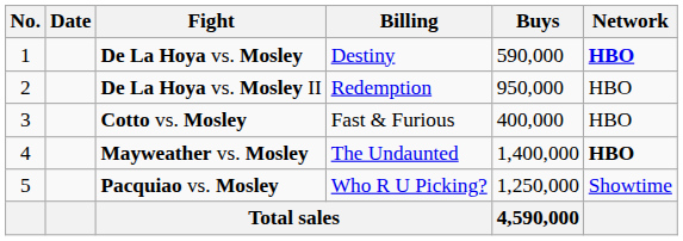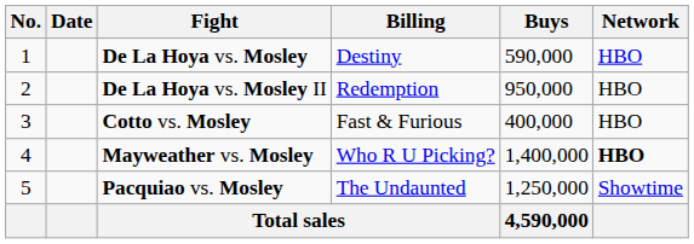 <table class="wikitable">
 <tr>
 <th>No.</th>
 <th>Date</th>
 <th>Fight</th>
 <th>Billing</th>
 <th>Buys</th>
 <th>Network</th>
 </tr>
 <tr>
 <td align=center>1</td>
 <td align=center></td>
 <td><strong>De La Hoya</strong> vs. <strong>Mosley</strong></td>
 <td><a href='#'>Destiny</a></td>
 <td>590,000</td>
-<td><strong><a href='#'>HBO</a></strong></td>
+<td><a href='#'>HBO</a></td>
 </tr>
 <tr>
 <td align=center>2</td>
 <td align=center></td>
 <td><strong>De La Hoya</strong> vs. <strong>Mosley</strong> II</td>
 <td><a href='#'>Redemption</a></td>
 <td>950,000</td>
 <td>HBO</td>
 </tr>
 <tr>
 <td align=center>3</td>
 <td align=center></td>
 <td><strong>Cotto</strong> vs. <strong>Mosley</strong></td>
 <td>Fast & Furious</td>
 <td>400,000</td>
 <td>HBO</td>
 </tr>
 <tr>
 <td align=center>4</td>
 <td align=center></td>
 <td><strong>Mayweather</strong> vs. <strong>Mosley</strong></td>
-<td><a href='#'>The Undaunted</a></td>
+<td><a href='#'>Who R U Picking?</a></td>
 <td>1,400,000</td>
 <td><strong>HBO</strong></td>
 </tr>
 <tr>
 <td align=center>5</td>
 <td align=center></td>
 <td><strong>Pacquiao</strong> vs. <strong>Mosley</strong></td>
-<td><a href='#'>Who R U Picking?</a></td>
+<td><a href='#'>The Undaunted</a></td>
 <td>1,250,000</td>
 <td><a href='#'>Showtime</a></td>
 </tr>
 <tr>
 <th></th>
 <th></th>
 <th colspan="2">Total sales</th>
 <th>4,590,000</th>
 <th></th>
 </tr>
 </table>
